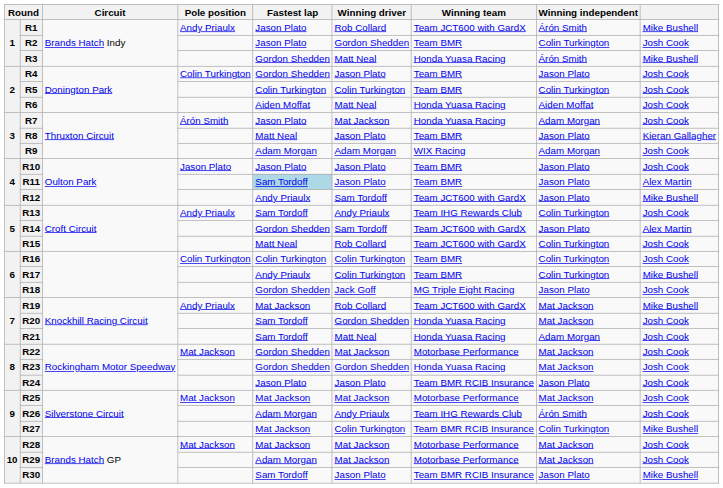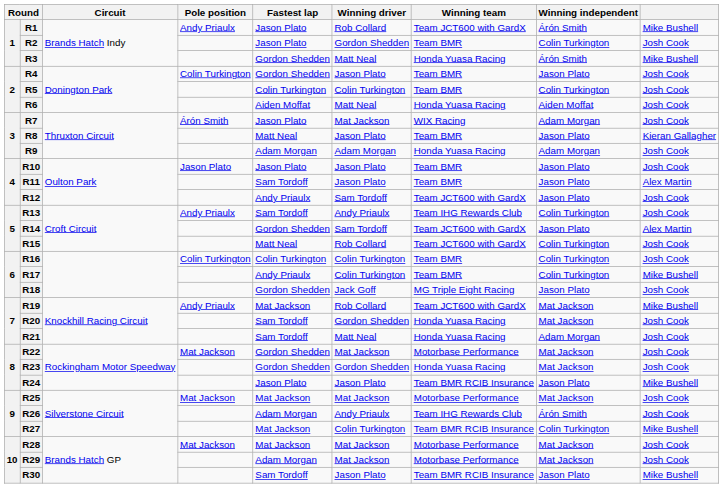 <table class="wikitable" style="font-size: 85%">
 <tr>
 <th colspan=2>Round</th>
 <th>Circuit</th>
 <th>Pole position</th>
 <th>Fastest lap</th>
 <th>Winning driver</th>
 <th>Winning team</th>
 <th nowrap>Winning independent</th>
 <th></th>
 </tr>
 <tr>
 <th rowspan=3>1</th>
 <th>R1</th>
 <td rowspan=3><a href='#'>Brands Hatch</a> Indy</td>
 <td> <a href='#'>Andy Priaulx</a></td>
 <td> <a href='#'>Jason Plato</a></td>
 <td> <a href='#'>Rob Collard</a></td>
 <td><a href='#'>Team JCT600 with GardX</a></td>
 <td> <a href='#'>Árón Smith</a></td>
 <td> <a href='#'>Mike Bushell</a></td>
 </tr>
 <tr>
 <th>R2</th>
 <td></td>
 <td> <a href='#'>Jason Plato</a></td>
 <td> <a href='#'>Gordon Shedden</a></td>
 <td><a href='#'>Team BMR</a></td>
 <td> <a href='#'>Colin Turkington</a></td>
 <td> <a href='#'>Josh Cook</a></td>
 </tr>
 <tr>
 <th>R3</th>
 <td></td>
 <td> <a href='#'>Gordon Shedden</a></td>
 <td> <a href='#'>Matt Neal</a></td>
 <td><a href='#'>Honda Yuasa Racing</a></td>
 <td> <a href='#'>Árón Smith</a></td>
 <td> <a href='#'>Mike Bushell</a></td>
 </tr>
 <tr>
 <th rowspan=3>2</th>
 <th>R4</th>
 <td rowspan=3><a href='#'>Donington Park</a></td>
 <td> <a href='#'>Colin Turkington</a></td>
 <td> <a href='#'>Gordon Shedden</a></td>
 <td> <a href='#'>Jason Plato</a></td>
 <td><a href='#'>Team BMR</a></td>
 <td> <a href='#'>Jason Plato</a></td>
 <td> <a href='#'>Josh Cook</a></td>
 </tr>
 <tr>
 <th>R5</th>
 <td></td>
 <td> <a href='#'>Colin Turkington</a></td>
 <td> <a href='#'>Colin Turkington</a></td>
 <td><a href='#'>Team BMR</a></td>
 <td> <a href='#'>Colin Turkington</a></td>
 <td> <a href='#'>Josh Cook</a></td>
 </tr>
 <tr>
 <th>R6</th>
 <td></td>
 <td> <a href='#'>Aiden Moffat</a></td>
 <td> <a href='#'>Matt Neal</a></td>
 <td><a href='#'>Honda Yuasa Racing</a></td>
 <td> <a href='#'>Aiden Moffat</a></td>
 <td> <a href='#'>Josh Cook</a></td>
 </tr>
 <tr>
 <th rowspan=3>3</th>
 <th>R7</th>
 <td rowspan=3><a href='#'>Thruxton Circuit</a></td>
 <td> <a href='#'>Árón Smith</a></td>
 <td> <a href='#'>Jason Plato</a></td>
 <td> <a href='#'>Mat Jackson</a></td>
-<td><a href='#'>Honda Yuasa Racing</a></td>
+<td><a href='#'>WIX Racing</a></td>
 <td> <a href='#'>Adam Morgan</a></td>
 <td> <a href='#'>Josh Cook</a></td>
 </tr>
 <tr>
 <th>R8</th>
 <td></td>
 <td> <a href='#'>Matt Neal</a></td>
 <td> <a href='#'>Jason Plato</a></td>
 <td><a href='#'>Team BMR</a></td>
 <td> <a href='#'>Jason Plato</a></td>
 <td nowrap> <a href='#'>Kieran Gallagher</a></td>
 </tr>
 <tr>
 <th>R9</th>
 <td></td>
 <td> <a href='#'>Adam Morgan</a></td>
 <td> <a href='#'>Adam Morgan</a></td>
-<td><a href='#'>WIX Racing</a></td>
+<td><a href='#'>Honda Yuasa Racing</a></td>
 <td> <a href='#'>Adam Morgan</a></td>
 <td> <a href='#'>Josh Cook</a></td>
 </tr>
 <tr>
 <th rowspan=3>4</th>
 <th>R10</th>
 <td rowspan=3><a href='#'>Oulton Park</a></td>
 <td> <a href='#'>Jason Plato</a></td>
 <td> <a href='#'>Jason Plato</a></td>
 <td> <a href='#'>Jason Plato</a></td>
 <td><a href='#'>Team BMR</a></td>
 <td> <a href='#'>Jason Plato</a></td>
 <td> <a href='#'>Josh Cook</a></td>
 </tr>
 <tr>
 <th>R11</th>
 <td></td>
-<td style="background: lightblue;"> <a href='#'>Sam Tordoff</a></td>
+<td> <a href='#'>Sam Tordoff</a></td>
 <td> <a href='#'>Jason Plato</a></td>
 <td><a href='#'>Team BMR</a></td>
 <td> <a href='#'>Jason Plato</a></td>
 <td> <a href='#'>Alex Martin</a></td>
 </tr>
 <tr>
 <th>R12</th>
 <td></td>
 <td> <a href='#'>Andy Priaulx</a></td>
 <td> <a href='#'>Sam Tordoff</a></td>
 <td><a href='#'>Team JCT600 with GardX</a></td>
 <td> <a href='#'>Jason Plato</a></td>
-<td> <a href='#'>Mike Bushell</a></td>
+<td> <a href='#'>Josh Cook</a></td>
 </tr>
 <tr>
 <th rowspan=3>5</th>
 <th>R13</th>
 <td rowspan=3><a href='#'>Croft Circuit</a></td>
 <td> <a href='#'>Andy Priaulx</a></td>
 <td> <a href='#'>Sam Tordoff</a></td>
 <td> <a href='#'>Andy Priaulx</a></td>
 <td><a href='#'>Team IHG Rewards Club</a></td>
 <td> <a href='#'>Colin Turkington</a></td>
 <td> <a href='#'>Josh Cook</a></td>
 </tr>
 <tr>
 <th>R14</th>
 <td></td>
 <td> <a href='#'>Gordon Shedden</a></td>
 <td> <a href='#'>Sam Tordoff</a></td>
 <td><a href='#'>Team JCT600 with GardX</a></td>
 <td> <a href='#'>Jason Plato</a></td>
 <td> <a href='#'>Alex Martin</a></td>
 </tr>
 <tr>
 <th>R15</th>
 <td></td>
 <td> <a href='#'>Matt Neal</a></td>
 <td> <a href='#'>Rob Collard</a></td>
 <td><a href='#'>Team JCT600 with GardX</a></td>
 <td> <a href='#'>Colin Turkington</a></td>
 <td> <a href='#'>Josh Cook</a></td>
 </tr>
 <tr>
 <th rowspan=3>6</th>
 <th>R16</th>
 <td rowspan=3></td>
 <td nowrap> <a href='#'>Colin Turkington</a></td>
 <td> <a href='#'>Colin Turkington</a></td>
 <td> <a href='#'>Colin Turkington</a></td>
 <td><a href='#'>Team BMR</a></td>
 <td> <a href='#'>Colin Turkington</a></td>
 <td> <a href='#'>Josh Cook</a></td>
 </tr>
 <tr>
 <th>R17</th>
 <td></td>
 <td> <a href='#'>Andy Priaulx</a></td>
 <td> <a href='#'>Colin Turkington</a></td>
 <td><a href='#'>Team BMR</a></td>
 <td> <a href='#'>Colin Turkington</a></td>
 <td> <a href='#'>Mike Bushell</a></td>
 </tr>
 <tr>
 <th>R18</th>
 <td></td>
 <td> <a href='#'>Gordon Shedden</a></td>
 <td> <a href='#'>Jack Goff</a></td>
 <td><a href='#'>MG Triple Eight Racing</a></td>
 <td> <a href='#'>Jason Plato</a></td>
 <td> <a href='#'>Josh Cook</a></td>
 </tr>
 <tr>
 <th rowspan=3>7</th>
 <th>R19</th>
 <td rowspan=3><a href='#'>Knockhill Racing Circuit</a></td>
 <td> <a href='#'>Andy Priaulx</a></td>
 <td> <a href='#'>Mat Jackson</a></td>
 <td> <a href='#'>Rob Collard</a></td>
 <td><a href='#'>Team JCT600 with GardX</a></td>
 <td> <a href='#'>Mat Jackson</a></td>
 <td> <a href='#'>Mike Bushell</a></td>
 </tr>
 <tr>
 <th>R20</th>
 <td></td>
 <td> <a href='#'>Sam Tordoff</a></td>
 <td> <a href='#'>Gordon Shedden</a></td>
 <td><a href='#'>Honda Yuasa Racing</a></td>
 <td> <a href='#'>Mat Jackson</a></td>
 <td> <a href='#'>Josh Cook</a></td>
 </tr>
 <tr>
 <th>R21</th>
 <td></td>
 <td> <a href='#'>Sam Tordoff</a></td>
 <td> <a href='#'>Matt Neal</a></td>
 <td><a href='#'>Honda Yuasa Racing</a></td>
 <td> <a href='#'>Adam Morgan</a></td>
 <td> <a href='#'>Josh Cook</a></td>
 </tr>
 <tr>
 <th rowspan=3>8</th>
 <th>R22</th>
 <td rowspan=3><a href='#'>Rockingham Motor Speedway</a></td>
 <td> <a href='#'>Mat Jackson</a></td>
 <td> <a href='#'>Gordon Shedden</a></td>
 <td> <a href='#'>Mat Jackson</a></td>
 <td><a href='#'>Motorbase Performance</a></td>
 <td> <a href='#'>Mat Jackson</a></td>
 <td> <a href='#'>Josh Cook</a></td>
 </tr>
 <tr>
 <th>R23</th>
 <td></td>
 <td nowrap> <a href='#'>Gordon Shedden</a></td>
 <td nowrap> <a href='#'>Gordon Shedden</a></td>
 <td><a href='#'>Honda Yuasa Racing</a></td>
 <td> <a href='#'>Mat Jackson</a></td>
 <td> <a href='#'>Josh Cook</a></td>
 </tr>
 <tr>
 <th>R24</th>
 <td></td>
 <td> <a href='#'>Jason Plato</a></td>
 <td> <a href='#'>Jason Plato</a></td>
 <td><a href='#'>Team BMR RCIB Insurance</a></td>
 <td> <a href='#'>Jason Plato</a></td>
-<td> <a href='#'>Josh Cook</a></td>
+<td> <a href='#'>Mike Bushell</a></td>
 </tr>
 <tr>
 <th rowspan=3>9</th>
 <th>R25</th>
 <td rowspan=3><a href='#'>Silverstone Circuit</a></td>
 <td> <a href='#'>Mat Jackson</a></td>
 <td> <a href='#'>Mat Jackson</a></td>
 <td> <a href='#'>Mat Jackson</a></td>
 <td><a href='#'>Motorbase Performance</a></td>
 <td> <a href='#'>Mat Jackson</a></td>
 <td> <a href='#'>Josh Cook</a></td>
 </tr>
 <tr>
 <th>R26</th>
 <td></td>
 <td> <a href='#'>Adam Morgan</a></td>
 <td> <a href='#'>Andy Priaulx</a></td>
 <td><a href='#'>Team IHG Rewards Club</a></td>
 <td> <a href='#'>Árón Smith</a></td>
 <td> <a href='#'>Josh Cook</a></td>
 </tr>
 <tr>
 <th>R27</th>
 <td></td>
 <td> <a href='#'>Mat Jackson</a></td>
 <td> <a href='#'>Colin Turkington</a></td>
 <td><a href='#'>Team BMR RCIB Insurance</a></td>
 <td nowrap> <a href='#'>Colin Turkington</a></td>
 <td> <a href='#'>Mike Bushell</a></td>
 </tr>
 <tr>
 <th rowspan=3>10</th>
 <th>R28</th>
 <td rowspan=3><a href='#'>Brands Hatch</a> GP</td>
 <td> <a href='#'>Mat Jackson</a></td>
 <td> <a href='#'>Mat Jackson</a></td>
 <td> <a href='#'>Mat Jackson</a></td>
 <td><a href='#'>Motorbase Performance</a></td>
 <td> <a href='#'>Mat Jackson</a></td>
 <td> <a href='#'>Josh Cook</a></td>
 </tr>
 <tr>
 <th>R29</th>
 <td></td>
 <td> <a href='#'>Adam Morgan</a></td>
 <td> <a href='#'>Mat Jackson</a></td>
 <td><a href='#'>Motorbase Performance</a></td>
 <td> <a href='#'>Mat Jackson</a></td>
 <td> <a href='#'>Josh Cook</a></td>
 </tr>
 <tr>
 <th>R30</th>
 <td></td>
 <td> <a href='#'>Sam Tordoff</a></td>
 <td> <a href='#'>Jason Plato</a></td>
 <td nowrap><a href='#'>Team BMR RCIB Insurance</a></td>
 <td> <a href='#'>Jason Plato</a></td>
 <td> <a href='#'>Mike Bushell</a></td>
 </tr>
 </table>
